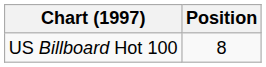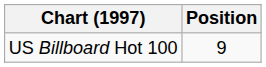 <table class="wikitable">
 <tr>
 <th>Chart (1997)</th>
 <th>Position</th>
 </tr>
 <tr>
 <td>US <em>Billboard</em> Hot 100</td>
-<td style="text-align:center;">8</td>
+<td style="text-align:center;">9</td>
 </tr>
 </table>
